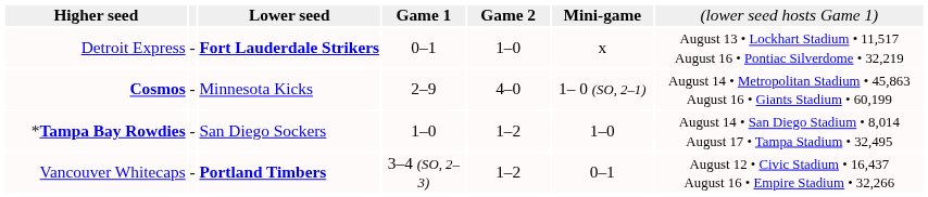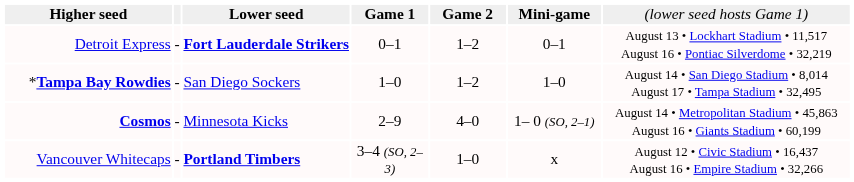 <table style="border-collapse:collapse border=1 cellspacing=0 cellpadding=2">
 <tr align=center bgcolor=#efefef>
 <th width=180>Higher seed</th>
 <th width=5></th>
 <th width=180>Lower seed</th>
 <th width=80>Game 1</th>
 <th width=80>Game 2</th>
 <th width=100>Mini-game</th>
 <td width=270><em>(lower seed hosts Game 1)</em></td>
 </tr>
 <tr align=center bgcolor=fffafa>
 <td align=right><a href='#'>Detroit Express</a></td>
 <td>-</td>
 <td align=left><strong><a href='#'>Fort Lauderdale Strikers</a></strong></td>
 <td>0–1</td>
+<td>1–2</td>
+<td>0–1</td>
+<td><small>August 13 • <a href='#'>Lockhart Stadium</a> • 11,517<br>August 16 • <a href='#'>Pontiac Silverdome</a> • 32,219</small></td>
+</tr>
+<tr align=center bgcolor=fffafa>
+<td align=right>*<strong><a href='#'>Tampa Bay Rowdies</a></strong></td>
+<td>-</td>
+<td align=left><a href='#'>San Diego Sockers</a></td>
 <td>1–0</td>
-<td>x</td>
-<td><small>August 13 • <a href='#'>Lockhart Stadium</a> • 11,517<br>August 16 • <a href='#'>Pontiac Silverdome</a> • 32,219</small></td>
+<td>1–2</td>
+<td>1–0</td>
+<td><small>August 14 • <a href='#'>San Diego Stadium</a> • 8,014<br>August 17 • <a href='#'>Tampa Stadium</a> • 32,495</small></td>
 </tr>
 <tr align=center bgcolor=fffafa>
 <td align=right><strong><a href='#'>Cosmos</a></strong></td>
 <td>-</td>
 <td align=left><a href='#'>Minnesota Kicks</a></td>
 <td>2–9</td>
 <td>4–0</td>
 <td>1– 0 <small><em>(SO, 2–1)</em></small></td>
 <td><small>August 14 • <a href='#'>Metropolitan Stadium</a> • 45,863<br>August 16 • <a href='#'>Giants Stadium</a> • 60,199</small></td>
 </tr>
 <tr align=center bgcolor=fffafa>
-<td align=right>*<strong><a href='#'>Tampa Bay Rowdies</a></strong></td>
-<td>-</td>
-<td align=left><a href='#'>San Diego Sockers</a></td>
-<td>1–0</td>
-<td>1–2</td>
-<td>1–0</td>
-<td><small>August 14 • <a href='#'>San Diego Stadium</a> • 8,014<br>August 17 • <a href='#'>Tampa Stadium</a> • 32,495</small></td>
-</tr>
-<tr align=center bgcolor=fffafa>
 <td align=right><a href='#'>Vancouver Whitecaps</a></td>
 <td>-</td>
 <td align=left><strong><a href='#'>Portland Timbers</a></strong></td>
 <td>3–4 <small><em>(SO, 2–3)</em></small></td>
-<td>1–2</td>
-<td>0–1</td>
+<td>1–0</td>
+<td>x</td>
 <td><small>August 12 • <a href='#'>Civic Stadium</a> • 16,437<br>August 16 • <a href='#'>Empire Stadium</a> • 32,266</small></td>
 </tr>
 </table>
